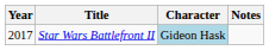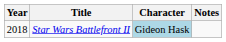 <table class="wikitable sortable">
 <tr>
 <th>Year</th>
 <th>Title</th>
 <th>Character</th>
 <th>Notes</th>
 </tr>
 <tr>
-<td>2017</td>
+<td>2018</td>
 <td><em><a href='#'>Star Wars Battlefront II</a></em></td>
 <td style="background: lightblue;">Gideon Hask</td>
 <td></td>
 </tr>
 </table>
